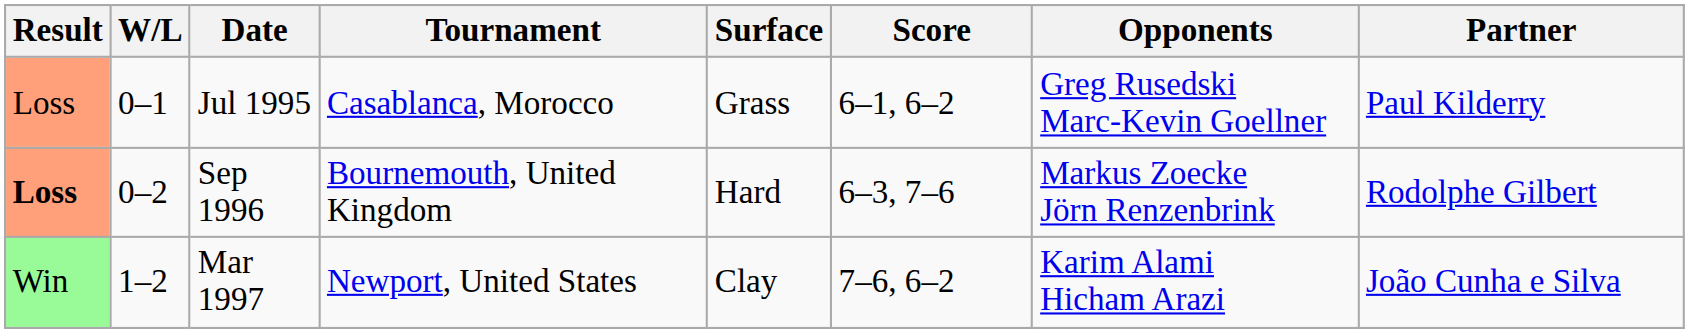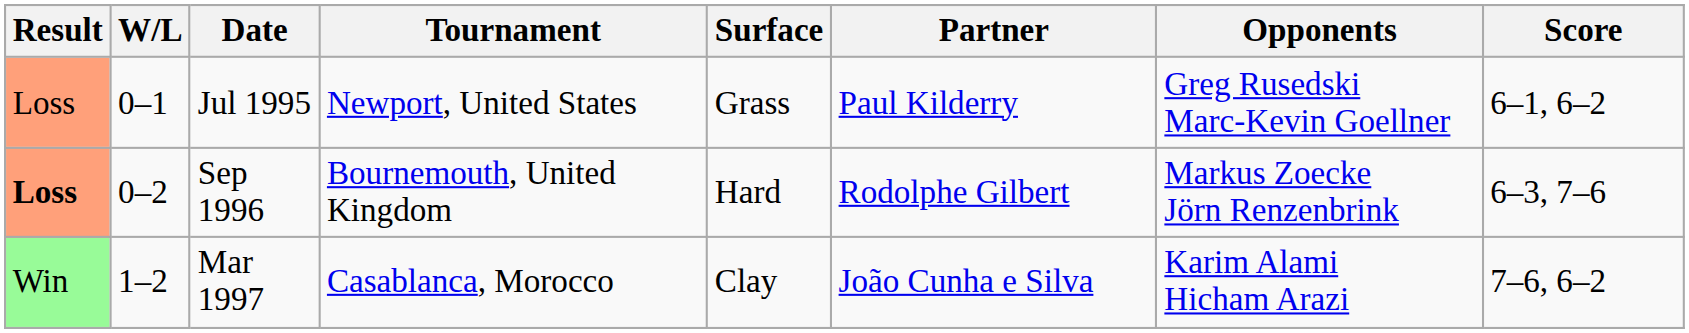 <table class="sortable wikitable">
 <tr>
 <th style="width:40px">Result</th>
 <th style="width:30px" class="unsortable">W/L</th>
 <th style="width:55px">Date</th>
 <th style="width:180px">Tournament</th>
 <th style="width:50px">Surface</th>
+<th style="width:150px">Partner</th>
+<th style="width:150px">Opponents</th>
 <th style="width:90px" class="unsortable">Score</th>
-<th style="width:150px">Opponents</th>
-<th style="width:150px">Partner</th>
 </tr>
 <tr>
 <td style="background:#ffa07a;">Loss</td>
 <td>0–1</td>
 <td>Jul 1995</td>
-<td><a href='#'>Casablanca</a>, Morocco</td>
+<td><a href='#'>Newport</a>, United States</td>
 <td>Grass</td>
+<td> <a href='#'>Paul Kilderry</a></td>
+<td> <a href='#'>Greg Rusedski</a><br> <a href='#'>Marc-Kevin Goellner</a></td>
 <td>6–1, 6–2</td>
-<td> <a href='#'>Greg Rusedski</a><br> <a href='#'>Marc-Kevin Goellner</a></td>
-<td> <a href='#'>Paul Kilderry</a></td>
 </tr>
 <tr>
 <td style="background:#ffa07a;"><strong>Loss</strong></td>
 <td>0–2</td>
 <td>Sep 1996</td>
 <td><a href='#'>Bournemouth</a>, United Kingdom</td>
 <td>Hard</td>
+<td> <a href='#'>Rodolphe Gilbert</a></td>
+<td> <a href='#'>Markus Zoecke</a><br> <a href='#'>Jörn Renzenbrink</a></td>
 <td>6–3, 7–6</td>
-<td> <a href='#'>Markus Zoecke</a><br> <a href='#'>Jörn Renzenbrink</a></td>
-<td> <a href='#'>Rodolphe Gilbert</a></td>
 </tr>
 <tr>
 <td style="background:#98fb98;">Win</td>
 <td>1–2</td>
 <td>Mar 1997</td>
-<td><a href='#'>Newport</a>, United States</td>
+<td><a href='#'>Casablanca</a>, Morocco</td>
 <td>Clay</td>
+<td> <a href='#'>João Cunha e Silva</a></td>
+<td> <a href='#'>Karim Alami</a> <br>  <a href='#'>Hicham Arazi</a></td>
 <td>7–6, 6–2</td>
-<td> <a href='#'>Karim Alami</a> <br>  <a href='#'>Hicham Arazi</a></td>
-<td> <a href='#'>João Cunha e Silva</a></td>
 </tr>
 </table>
